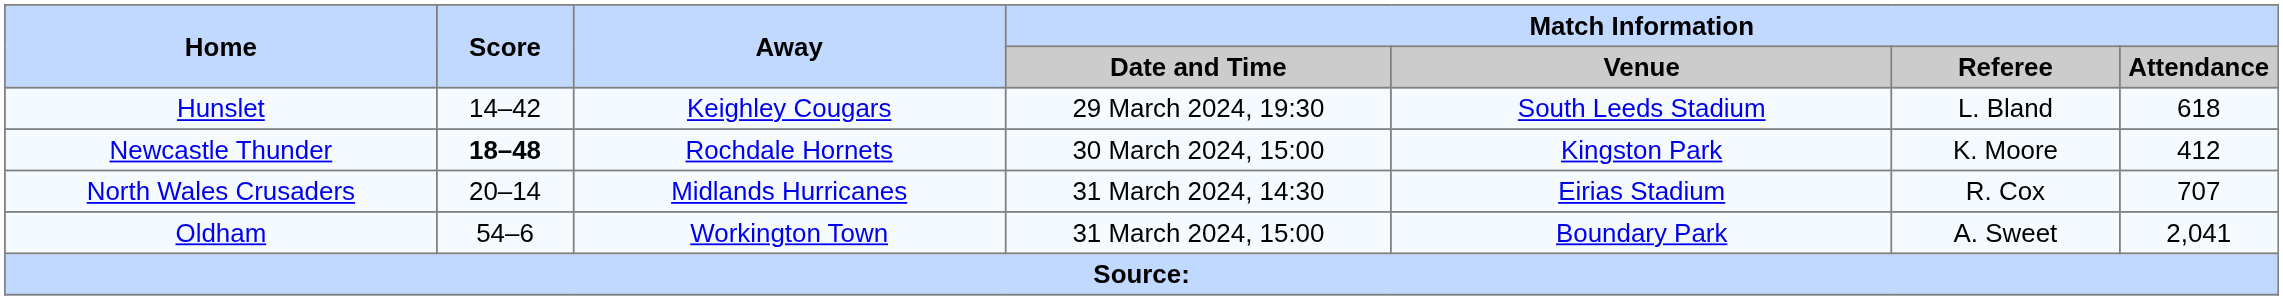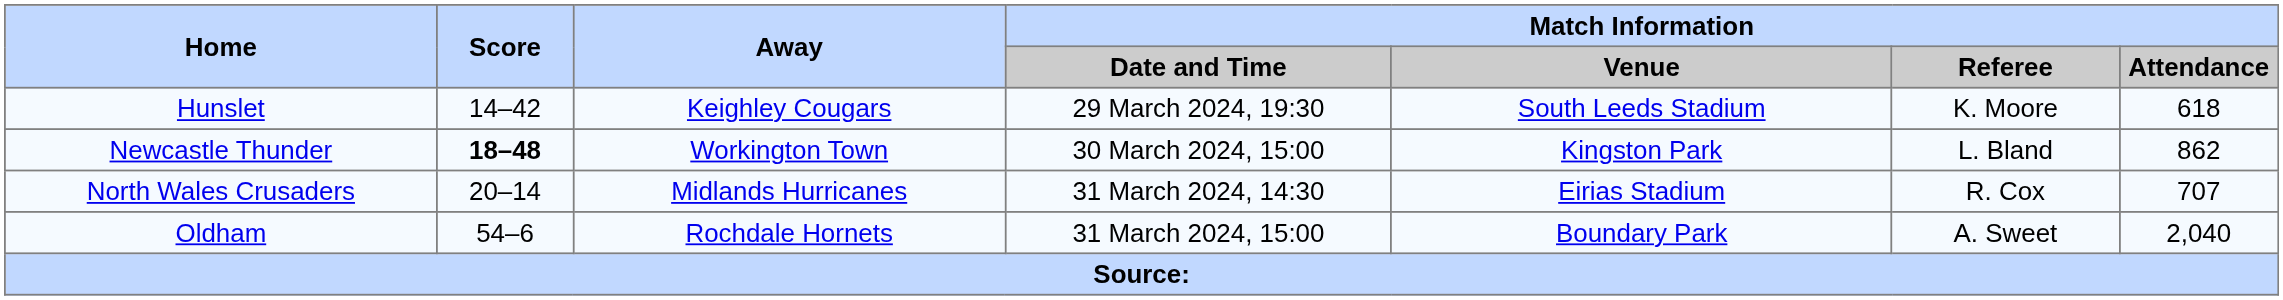 <table border=1 style="border-collapse:collapse; font-size:90%; text-align:center;" cellpadding=3 cellspacing=0 width=100%>
 <tr bgcolor=#C1D8FF>
 <th scope="col" rowspan=2 width=19%>Home</th>
 <th scope="col" rowspan=2 width=6%>Score</th>
 <th scope="col" rowspan=2 width=19%>Away</th>
 <th colspan=6>Match Information</th>
 </tr>
 <tr bgcolor=#CCCCCC>
 <th scope="col" width=17%>Date and Time</th>
 <th scope="col" width=22%>Venue</th>
 <th scope="col" width=10%>Referee</th>
 <th scope="col" width=7%>Attendance</th>
 </tr>
 <tr bgcolor=#F5FAFF>
 <td> <a href='#'>Hunslet</a></td>
 <td>14–42</td>
 <td> <a href='#'>Keighley Cougars</a></td>
 <td>29 March 2024, 19:30</td>
 <td><a href='#'>South Leeds Stadium</a></td>
-<td>L. Bland</td>
+<td>K. Moore</td>
 <td>618</td>
 </tr>
 <tr bgcolor=#F5FAFF>
 <td> <a href='#'>Newcastle Thunder</a></td>
 <td><strong>18–48</strong></td>
-<td> <a href='#'>Rochdale Hornets</a></td>
+<td> <a href='#'>Workington Town</a></td>
 <td>30 March 2024, 15:00</td>
 <td><a href='#'>Kingston Park</a></td>
-<td>K. Moore</td>
-<td>412</td>
+<td>L. Bland</td>
+<td>862</td>
 </tr>
 <tr bgcolor=#F5FAFF>
 <td>  <a href='#'>North Wales Crusaders</a></td>
 <td>20–14</td>
 <td> <a href='#'>Midlands Hurricanes</a></td>
 <td>31 March 2024, 14:30</td>
 <td><a href='#'>Eirias Stadium</a></td>
 <td>R. Cox</td>
 <td>707</td>
 </tr>
 <tr bgcolor=#F5FAFF>
 <td> <a href='#'>Oldham</a></td>
 <td>54–6</td>
-<td> <a href='#'>Workington Town</a></td>
+<td> <a href='#'>Rochdale Hornets</a></td>
 <td>31 March 2024, 15:00</td>
 <td><a href='#'>Boundary Park</a></td>
 <td>A. Sweet</td>
-<td>2,041</td>
+<td>2,040</td>
 </tr>
 <tr style="background:#c1d8ff;">
 <th colspan=7>Source:</th>
 </tr>
 </table>
